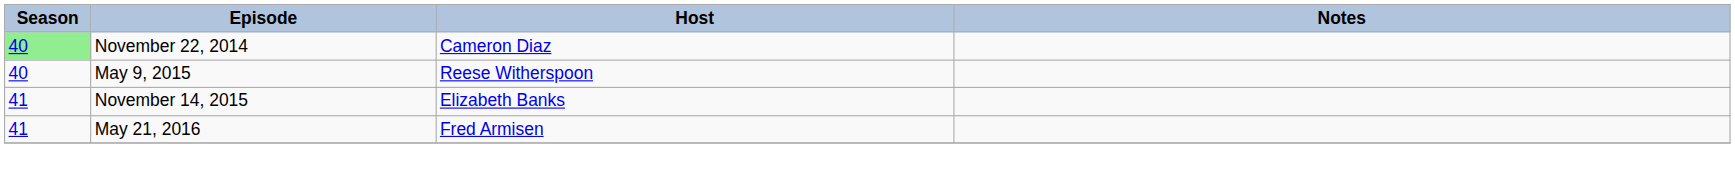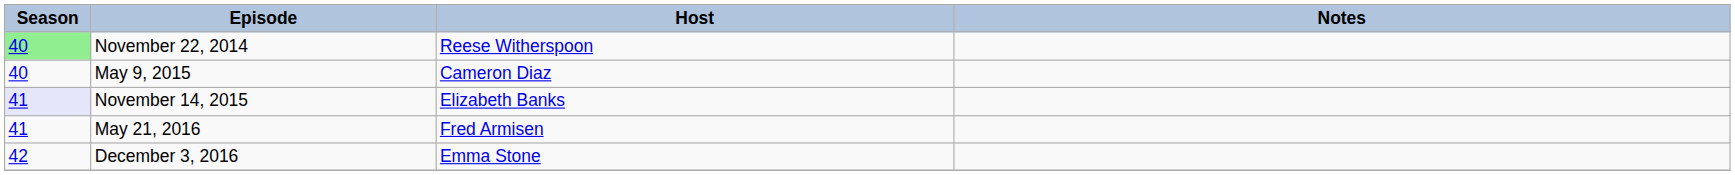 <table class="wikitable" style="width:100%;">
 <tr>
 <th style="background:#B0C4DE;" width="5%">Season</th>
 <th style="background:#B0C4DE;" width="20%">Episode</th>
 <th style="background:#B0C4DE;" width="30%">Host</th>
 <th style="background:#B0C4DE;" width="45%">Notes</th>
 </tr>
 <tr>
 <td style="background: lightgreen;"><a href='#'>40</a></td>
 <td>November 22, 2014</td>
-<td><a href='#'>Cameron Diaz</a></td>
+<td><a href='#'>Reese Witherspoon</a></td>
 <td></td>
 </tr>
 <tr>
 <td><a href='#'>40</a></td>
 <td>May 9, 2015</td>
-<td><a href='#'>Reese Witherspoon</a></td>
+<td><a href='#'>Cameron Diaz</a></td>
 <td></td>
 </tr>
 <tr>
-<td><a href='#'>41</a></td>
+<td style="background: lavender;"><a href='#'>41</a></td>
 <td>November 14, 2015</td>
 <td><a href='#'>Elizabeth Banks</a></td>
 <td></td>
 </tr>
 <tr>
 <td><a href='#'>41</a></td>
 <td>May 21, 2016</td>
 <td><a href='#'>Fred Armisen</a></td>
 <td></td>
 </tr>
 <tr>
+<td><a href='#'>42</a></td>
+<td>December 3, 2016</td>
+<td><a href='#'>Emma Stone</a></td>
+<td></td>
+</tr>
+<tr>
 </tr>
 </table>
